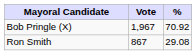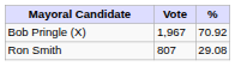 <table class="wikitable">
 <tr>
 <th style="background:#ddf; width:200px;">Mayoral Candidate </th>
 <th style="background:#ddf; width:50px;">Vote</th>
 <th style="background:#ddf; width:30px;">%</th>
 </tr>
 <tr>
 <td>Bob Pringle (X)</td>
 <td>1,967</td>
 <td>70.92</td>
 </tr>
 <tr>
 <td>Ron Smith</td>
-<td>867</td>
+<td>807</td>
 <td>29.08</td>
 </tr>
 </table>
